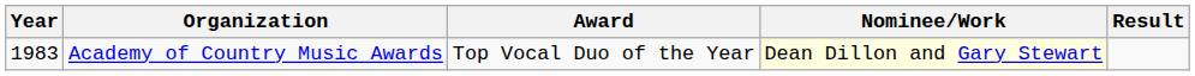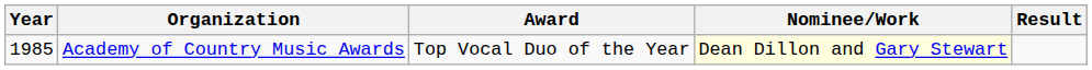 <table class="wikitable">
 <tr>
 <th>Year</th>
 <th>Organization</th>
 <th>Award</th>
 <th>Nominee/Work</th>
 <th>Result</th>
 </tr>
 <tr>
-<td>1983</td>
+<td>1985</td>
 <td><a href='#'>Academy of Country Music Awards</a></td>
 <td>Top Vocal Duo of the Year</td>
 <td style="background: lightyellow;">Dean Dillon and <a href='#'>Gary Stewart</a></td>
 <td></td>
 </tr>
 </table>
